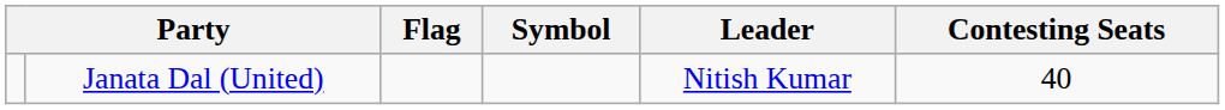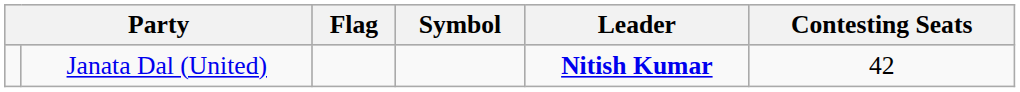 <table class="wikitable " width="50%" style="text-align:center">
 <tr>
 <th colspan="2">Party</th>
 <th>Flag</th>
 <th>Symbol</th>
 <th>Leader</th>
 <th>Contesting Seats</th>
 </tr>
 <tr>
 <td></td>
 <td><a href='#'>Janata Dal (United)</a></td>
 <td></td>
 <td></td>
-<td><a href='#'>Nitish Kumar</a></td>
-<td>40</td>
+<td><strong><a href='#'>Nitish Kumar</a></strong></td>
+<td>42</td>
 </tr>
 </table>
